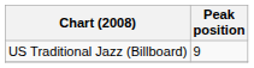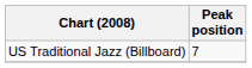 <table class="wikitable">
 <tr>
 <th>Chart (2008)</th>
 <th>Peak<br>position</th>
 </tr>
 <tr>
 <td>US Traditional Jazz (Billboard)</td>
-<td>9</td>
+<td>7</td>
 </tr>
 <tr>
 </tr>
 <tr>
 </tr>
 </table>
